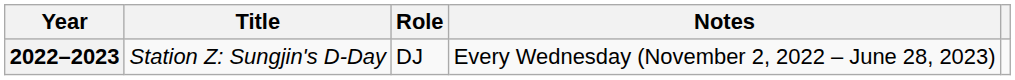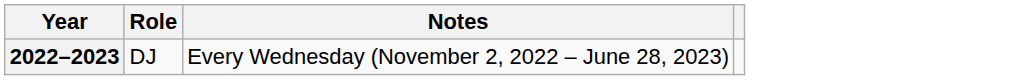 <table class="wikitable plainrowheaders sortable">
 <tr>
 <th scope="col">Year</th>
-<th scope="col">Title</th>
 <th scope="col">Role</th>
 <th scope="col">Notes</th>
 <th scope="col" class="unsortable"></th>
 </tr>
 <tr>
 <th scope="row">2022–2023</th>
-<td><em>Station Z: Sungjin's D-Day</em></td>
 <td>DJ</td>
 <td>Every Wednesday (November 2, 2022 – June 28, 2023)</td>
 <td></td>
 </tr>
 </table>
